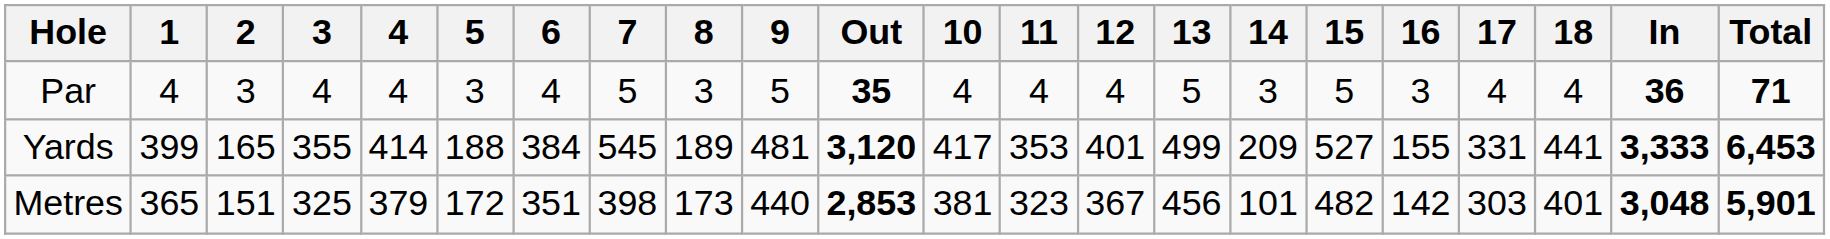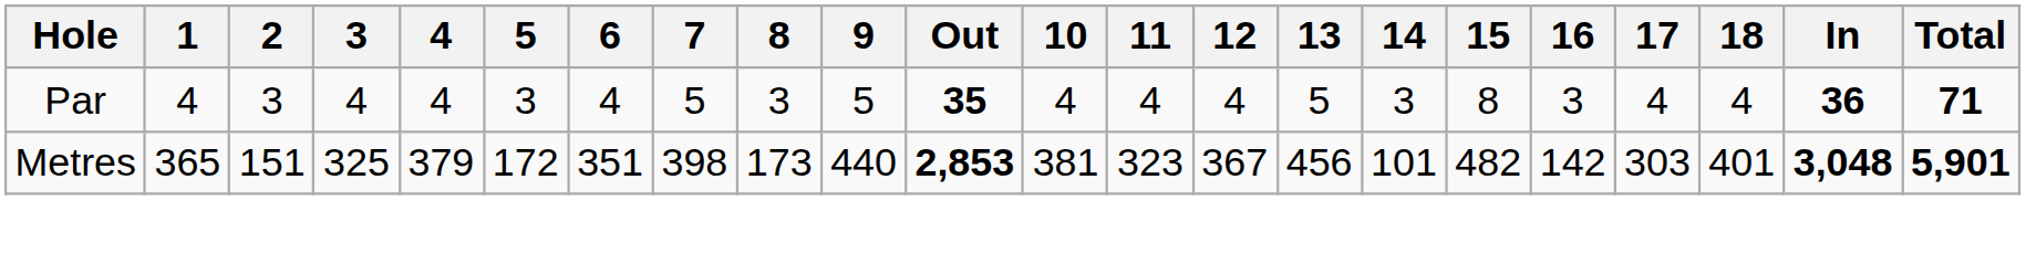 <table class="wikitable" style="text-align:center">
 <tr>
 <th align="left">Hole</th>
 <th>1</th>
 <th>2</th>
 <th>3</th>
 <th>4</th>
 <th>5</th>
 <th>6</th>
 <th>7</th>
 <th>8</th>
 <th>9</th>
 <th>Out</th>
 <th>10</th>
 <th>11</th>
 <th>12</th>
 <th>13</th>
 <th>14</th>
 <th>15</th>
 <th>16</th>
 <th>17</th>
 <th>18</th>
 <th>In</th>
 <th>Total</th>
 </tr>
 <tr>
 <td align="center">Par</td>
 <td>4</td>
 <td>3</td>
 <td>4</td>
 <td>4</td>
 <td>3</td>
 <td>4</td>
 <td>5</td>
 <td>3</td>
 <td>5</td>
 <td><strong>35</strong></td>
 <td>4</td>
 <td>4</td>
 <td>4</td>
 <td>5</td>
 <td>3</td>
-<td>5</td>
+<td>8</td>
 <td>3</td>
 <td>4</td>
 <td>4</td>
 <td><strong>36</strong></td>
 <td><strong>71</strong></td>
-</tr>
-<tr>
-<td align="center">Yards</td>
-<td>399</td>
-<td>165</td>
-<td>355</td>
-<td>414</td>
-<td>188</td>
-<td>384</td>
-<td>545</td>
-<td>189</td>
-<td>481</td>
-<td><strong>3,120</strong></td>
-<td>417</td>
-<td>353</td>
-<td>401</td>
-<td>499</td>
-<td>209</td>
-<td>527</td>
-<td>155</td>
-<td>331</td>
-<td>441</td>
-<td><strong>3,333</strong></td>
-<td><strong>6,453</strong></td>
 </tr>
 <tr>
 <td align="center">Metres</td>
 <td>365</td>
 <td>151</td>
 <td>325</td>
 <td>379</td>
 <td>172</td>
 <td>351</td>
 <td>398</td>
 <td>173</td>
 <td>440</td>
 <td><strong>2,853</strong></td>
 <td>381</td>
 <td>323</td>
 <td>367</td>
 <td>456</td>
 <td>101</td>
 <td>482</td>
 <td>142</td>
 <td>303</td>
 <td>401</td>
 <td><strong>3,048</strong></td>
 <td><strong>5,901</strong></td>
 </tr>
 </table>
